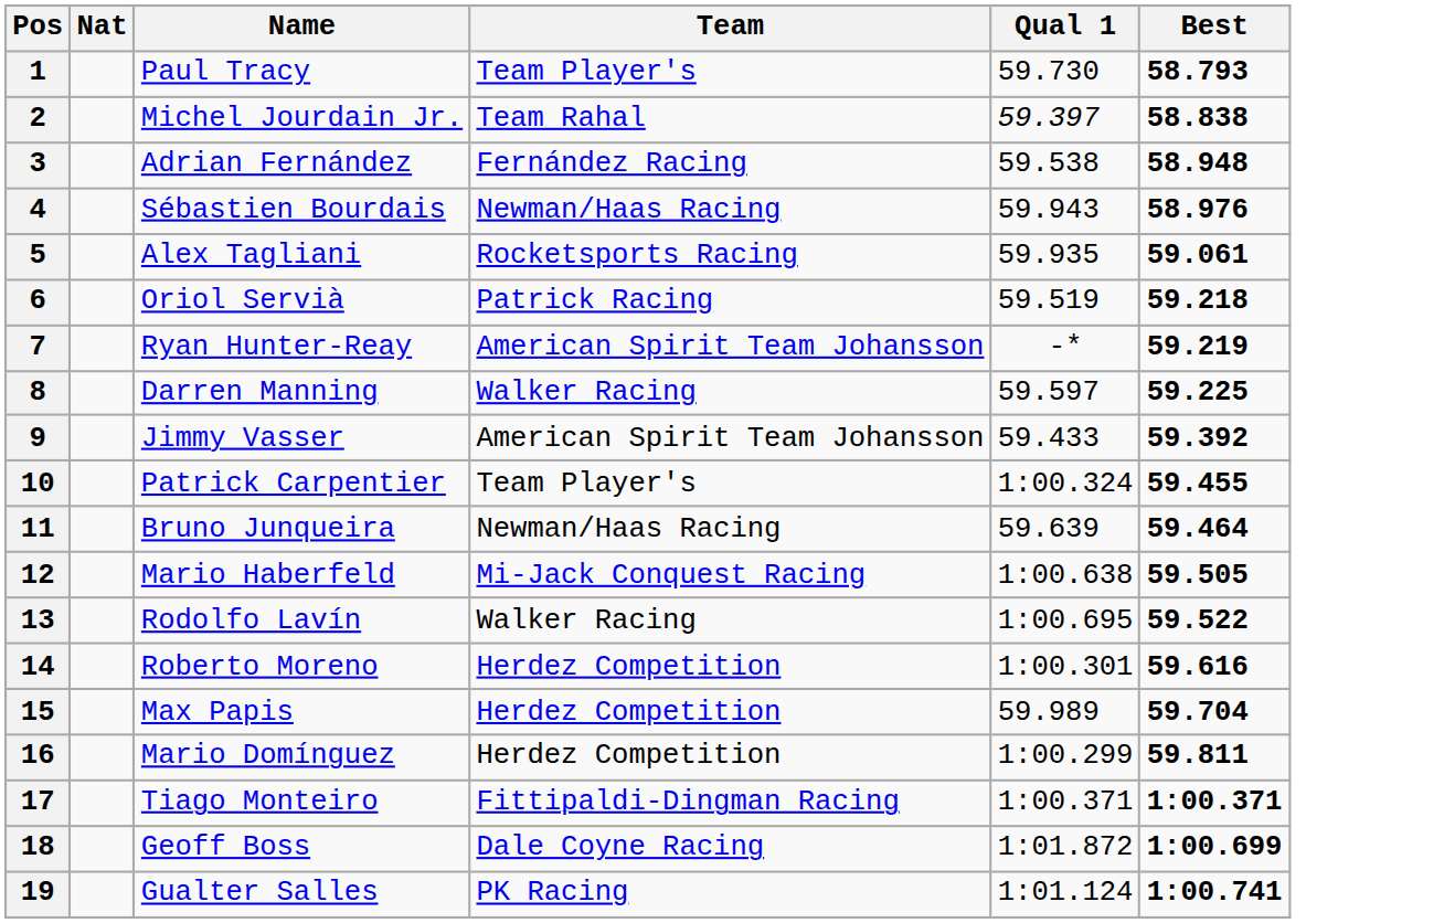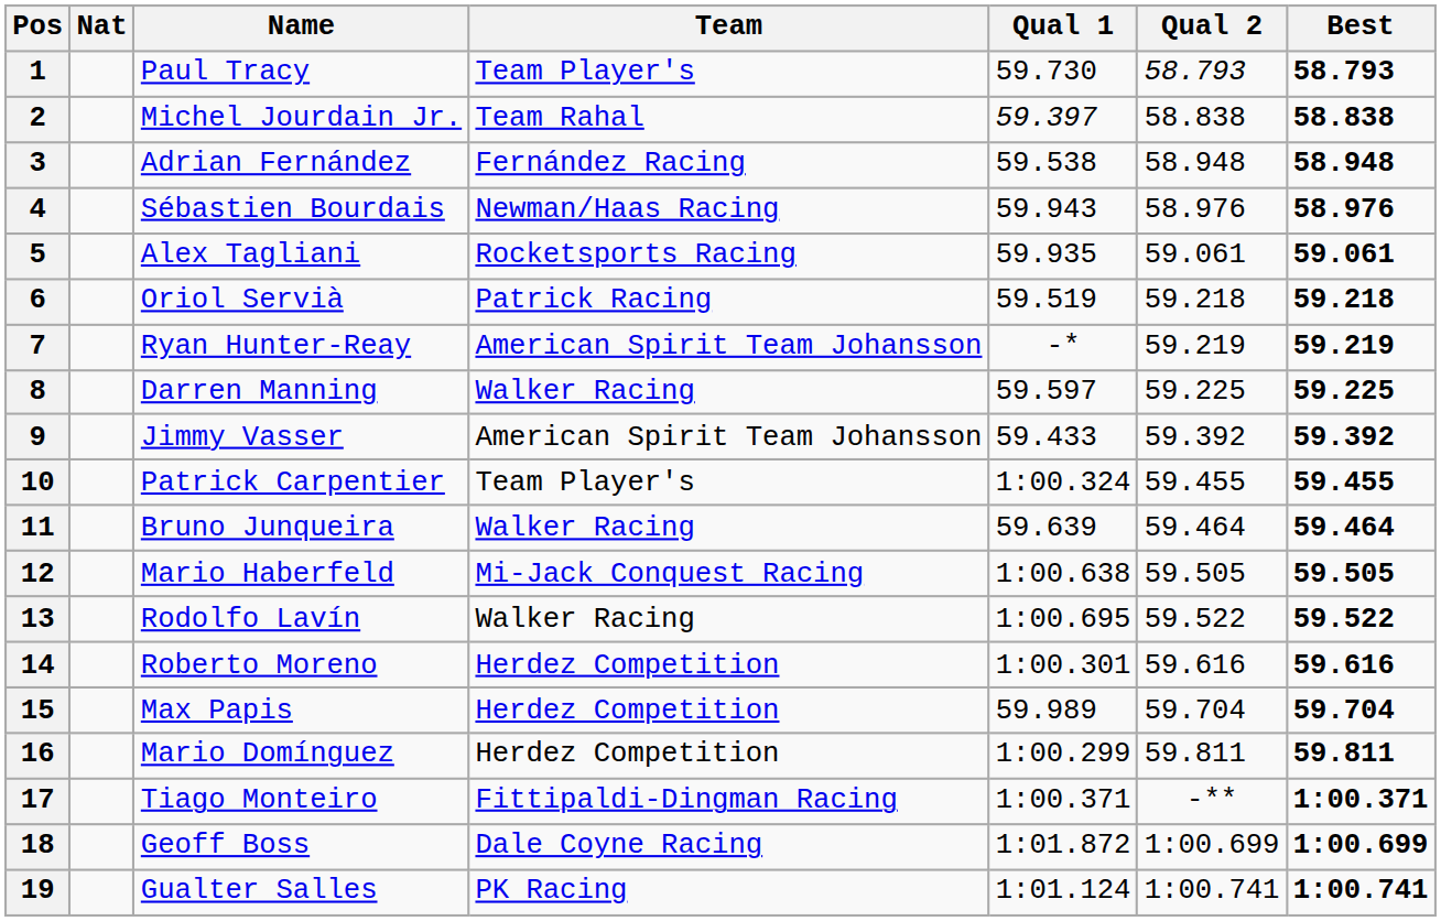 <table class="wikitable" style="font-size: 95%;">
 <tr>
 <th>Pos</th>
 <th>Nat</th>
 <th>Name</th>
 <th>Team</th>
 <th>Qual 1</th>
+<th>Qual 2</th>
 <th>Best</th>
 </tr>
 <tr>
 <th>1</th>
 <td></td>
 <td><a href='#'>Paul Tracy</a></td>
 <td><a href='#'>Team Player's</a></td>
 <td>59.730</td>
+<td><em>58.793</em></td>
 <td><strong>58.793</strong></td>
 </tr>
 <tr>
 <th>2</th>
 <td></td>
 <td><a href='#'>Michel Jourdain Jr.</a></td>
 <td><a href='#'>Team Rahal</a></td>
 <td><em>59.397</em></td>
+<td>58.838</td>
 <td><strong>58.838</strong></td>
 </tr>
 <tr>
 <th>3</th>
 <td></td>
 <td><a href='#'>Adrian Fernández</a></td>
 <td><a href='#'>Fernández Racing</a></td>
 <td>59.538</td>
+<td>58.948</td>
 <td><strong>58.948</strong></td>
 </tr>
 <tr>
 <th>4</th>
 <td></td>
 <td><a href='#'>Sébastien Bourdais</a></td>
 <td><a href='#'>Newman/Haas Racing</a></td>
 <td>59.943</td>
+<td>58.976</td>
 <td><strong>58.976</strong></td>
 </tr>
 <tr>
 <th>5</th>
 <td></td>
 <td><a href='#'>Alex Tagliani</a></td>
 <td><a href='#'>Rocketsports Racing</a></td>
 <td>59.935</td>
+<td>59.061</td>
 <td><strong>59.061</strong></td>
 </tr>
 <tr>
 <th>6</th>
 <td></td>
 <td><a href='#'>Oriol Servià</a></td>
 <td><a href='#'>Patrick Racing</a></td>
 <td>59.519</td>
+<td>59.218</td>
 <td><strong>59.218</strong></td>
 </tr>
 <tr>
 <th>7</th>
 <td></td>
 <td><a href='#'>Ryan Hunter-Reay</a></td>
 <td><a href='#'>American Spirit Team Johansson</a></td>
 <td align=center>-*</td>
+<td>59.219</td>
 <td><strong>59.219</strong></td>
 </tr>
 <tr>
 <th>8</th>
 <td></td>
 <td><a href='#'>Darren Manning</a></td>
 <td><a href='#'>Walker Racing</a></td>
 <td>59.597</td>
+<td>59.225</td>
 <td><strong>59.225</strong></td>
 </tr>
 <tr>
 <th>9</th>
 <td></td>
 <td><a href='#'>Jimmy Vasser</a></td>
 <td>American Spirit Team Johansson</td>
 <td>59.433</td>
+<td>59.392</td>
 <td><strong>59.392</strong></td>
 </tr>
 <tr>
 <th>10</th>
 <td></td>
 <td><a href='#'>Patrick Carpentier</a></td>
 <td>Team Player's</td>
 <td>1:00.324</td>
+<td>59.455</td>
 <td><strong>59.455</strong></td>
 </tr>
 <tr>
 <th>11</th>
 <td></td>
 <td><a href='#'>Bruno Junqueira</a></td>
-<td>Newman/Haas Racing</td>
+<td><a href='#'>Walker Racing</a></td>
 <td>59.639</td>
+<td>59.464</td>
 <td><strong>59.464</strong></td>
 </tr>
 <tr>
 <th>12</th>
 <td></td>
 <td><a href='#'>Mario Haberfeld</a></td>
 <td><a href='#'>Mi-Jack Conquest Racing</a></td>
 <td>1:00.638</td>
+<td>59.505</td>
 <td><strong>59.505</strong></td>
 </tr>
 <tr>
 <th>13</th>
 <td></td>
 <td><a href='#'>Rodolfo Lavín</a></td>
 <td>Walker Racing</td>
 <td>1:00.695</td>
+<td>59.522</td>
 <td><strong>59.522</strong></td>
 </tr>
 <tr>
 <th>14</th>
 <td></td>
 <td><a href='#'>Roberto Moreno</a></td>
 <td><a href='#'>Herdez Competition</a></td>
 <td>1:00.301</td>
+<td>59.616</td>
 <td><strong>59.616</strong></td>
 </tr>
 <tr>
 <th>15</th>
 <td></td>
 <td><a href='#'>Max Papis</a></td>
 <td><a href='#'>Herdez Competition</a></td>
 <td>59.989</td>
+<td>59.704</td>
 <td><strong>59.704</strong></td>
 </tr>
 <tr>
 <th>16</th>
 <td></td>
 <td><a href='#'>Mario Domínguez</a></td>
 <td>Herdez Competition</td>
 <td>1:00.299</td>
+<td>59.811</td>
 <td><strong>59.811</strong></td>
 </tr>
 <tr>
 <th>17</th>
 <td></td>
 <td><a href='#'>Tiago Monteiro</a></td>
 <td><a href='#'>Fittipaldi-Dingman Racing</a></td>
 <td>1:00.371</td>
+<td align=center>-**</td>
 <td><strong>1:00.371</strong></td>
 </tr>
 <tr>
 <th>18</th>
 <td></td>
 <td><a href='#'>Geoff Boss</a></td>
 <td><a href='#'>Dale Coyne Racing</a></td>
 <td>1:01.872</td>
+<td>1:00.699</td>
 <td><strong>1:00.699</strong></td>
 </tr>
 <tr>
 <th>19</th>
 <td></td>
 <td><a href='#'>Gualter Salles</a></td>
 <td><a href='#'>PK Racing</a></td>
 <td>1:01.124</td>
+<td>1:00.741</td>
 <td><strong>1:00.741</strong></td>
 </tr>
 </table>
